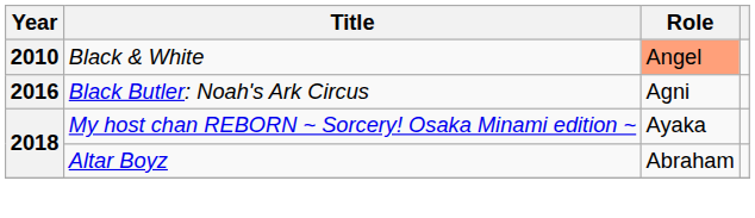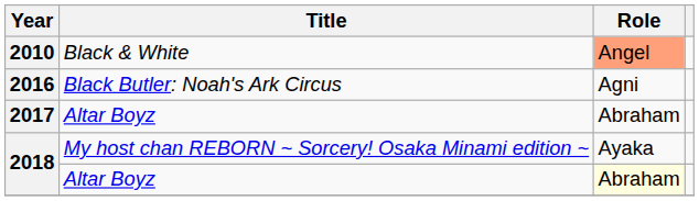 <table class="wikitable sortable plainrowheaders">
 <tr>
 <th scope="col">Year</th>
 <th scope="col">Title</th>
 <th scope="col">Role</th>
 <th scope="col" class="unsortable"></th>
 </tr>
 <tr>
 <th scope="row">2010</th>
 <td><em>Black & White</em></td>
 <td style="background: lightsalmon;">Angel</td>
 </tr>
 <tr>
 <th scope="row">2016</th>
 <td><em><a href='#'>Black Butler</a>: Noah's Ark Circus</em></td>
 <td>Agni</td>
 <td></td>
 </tr>
 <tr>
+<th scope="row">2017</th>
+<td><em><a href='#'>Altar Boyz</a></em></td>
+<td>Abraham</td>
+<td></td>
+</tr>
+<tr>
 <th scope="row" rowspan="2">2018</th>
 <td><em><a href='#'>My host chan REBORN ~ Sorcery! Osaka Minami edition ~</a></em></td>
 <td>Ayaka</td>
 <td></td>
 </tr>
 <tr>
 <td><em><a href='#'>Altar Boyz</a></em></td>
-<td>Abraham</td>
+<td style="background: lightyellow;">Abraham</td>
 <td></td>
 </tr>
 <tr>
 </tr>
 </table>
